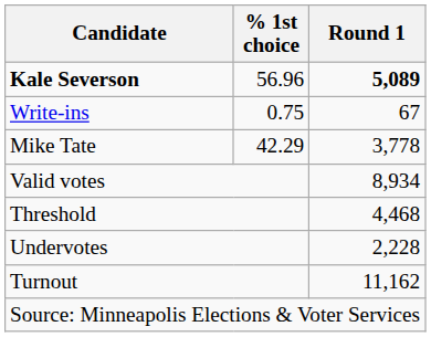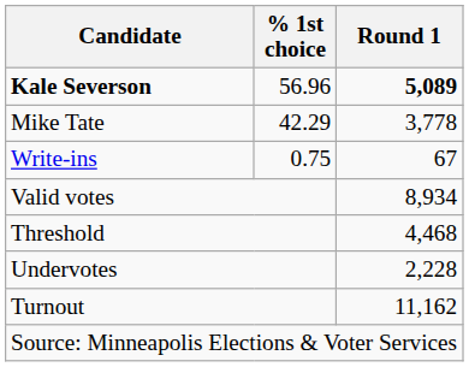 <table class="wikitable">
 <tr>
 <th style="width:165px">Candidate</th>
 <th>% 1st<br>choice</th>
 <th style="width:80px">Round 1</th>
 </tr>
 <tr>
 <td><strong>Kale Severson</strong></td>
 <td align="right">56.96</td>
 <td align="right"><strong>5,089</strong></td>
 </tr>
 <tr>
+<td>Mike Tate</td>
+<td align="right">42.29</td>
+<td align="right">3,778</td>
+</tr>
+<tr>
 <td><a href='#'>Write-ins</a></td>
 <td align="right">0.75</td>
 <td align="right">67</td>
-</tr>
-<tr>
-<td>Mike Tate</td>
-<td align="right">42.29</td>
-<td align="right">3,778</td>
 </tr>
 <tr>
 <td colspan="2">Valid votes</td>
 <td align="right">8,934</td>
 </tr>
 <tr>
 <td colspan="2">Threshold</td>
 <td align="right">4,468</td>
 </tr>
 <tr>
 <td colspan="2">Undervotes</td>
 <td align="right">2,228</td>
 </tr>
 <tr>
 <td colspan="2">Turnout</td>
 <td align="right">11,162</td>
 </tr>
 <tr>
 <td colspan="3">Source: Minneapolis Elections & Voter Services</td>
 </tr>
 </table>
